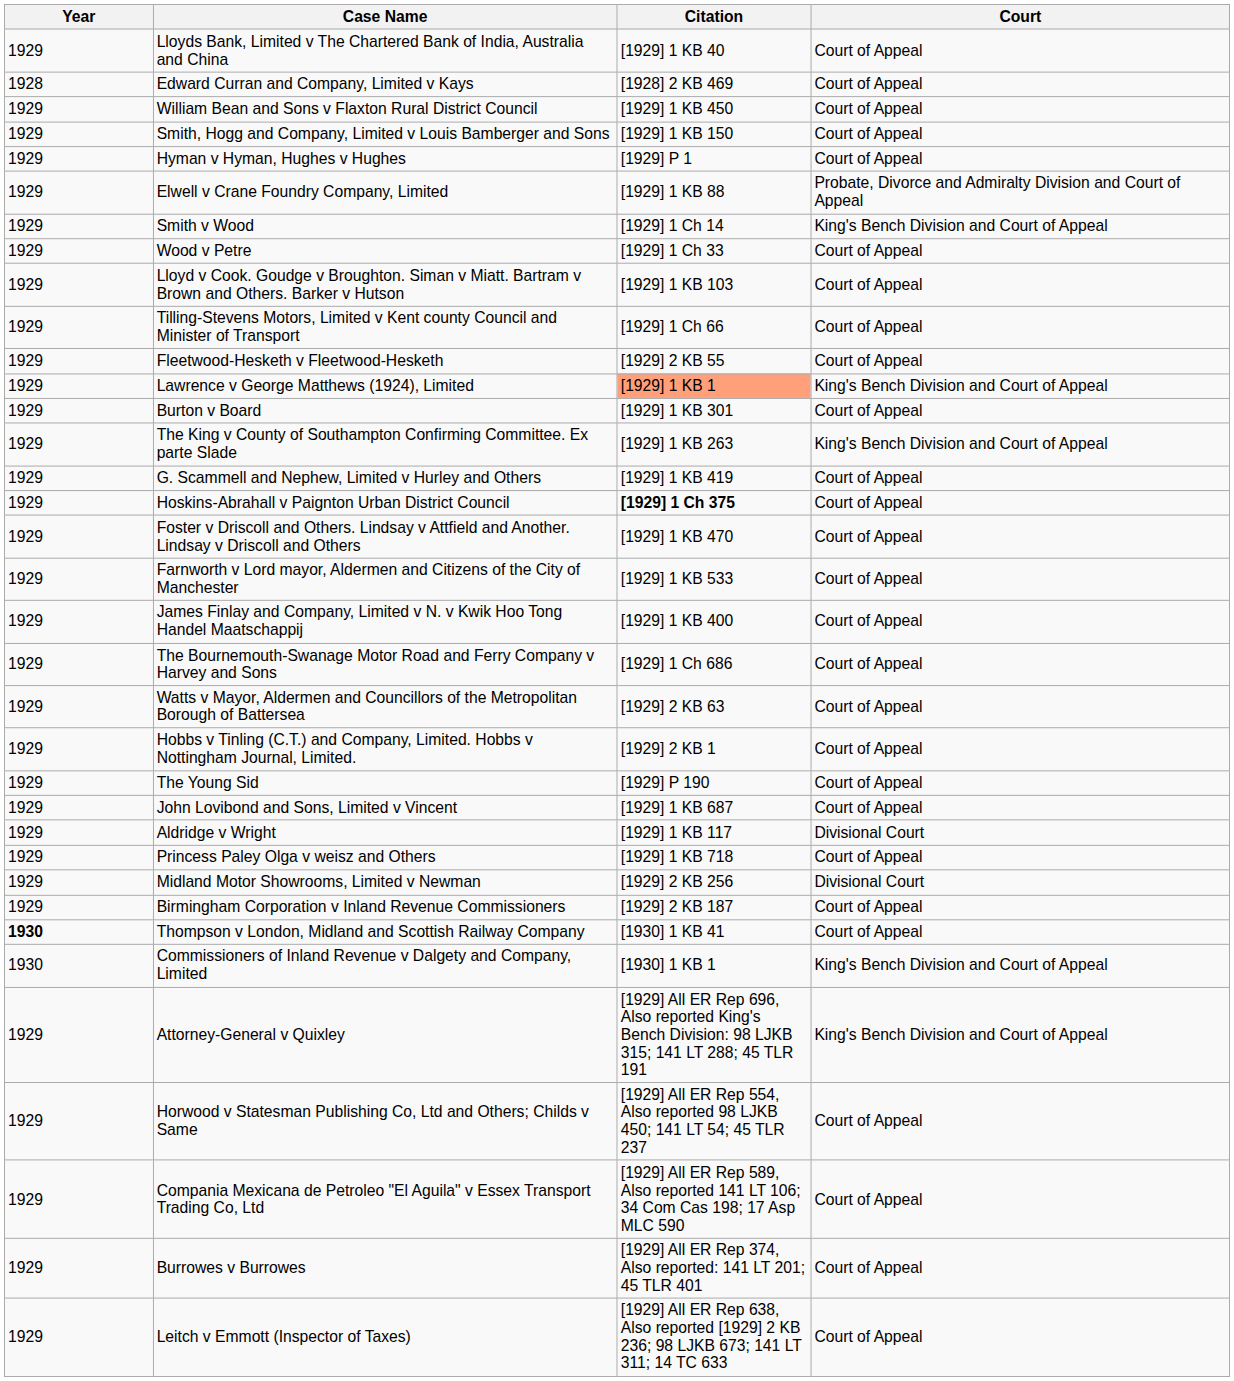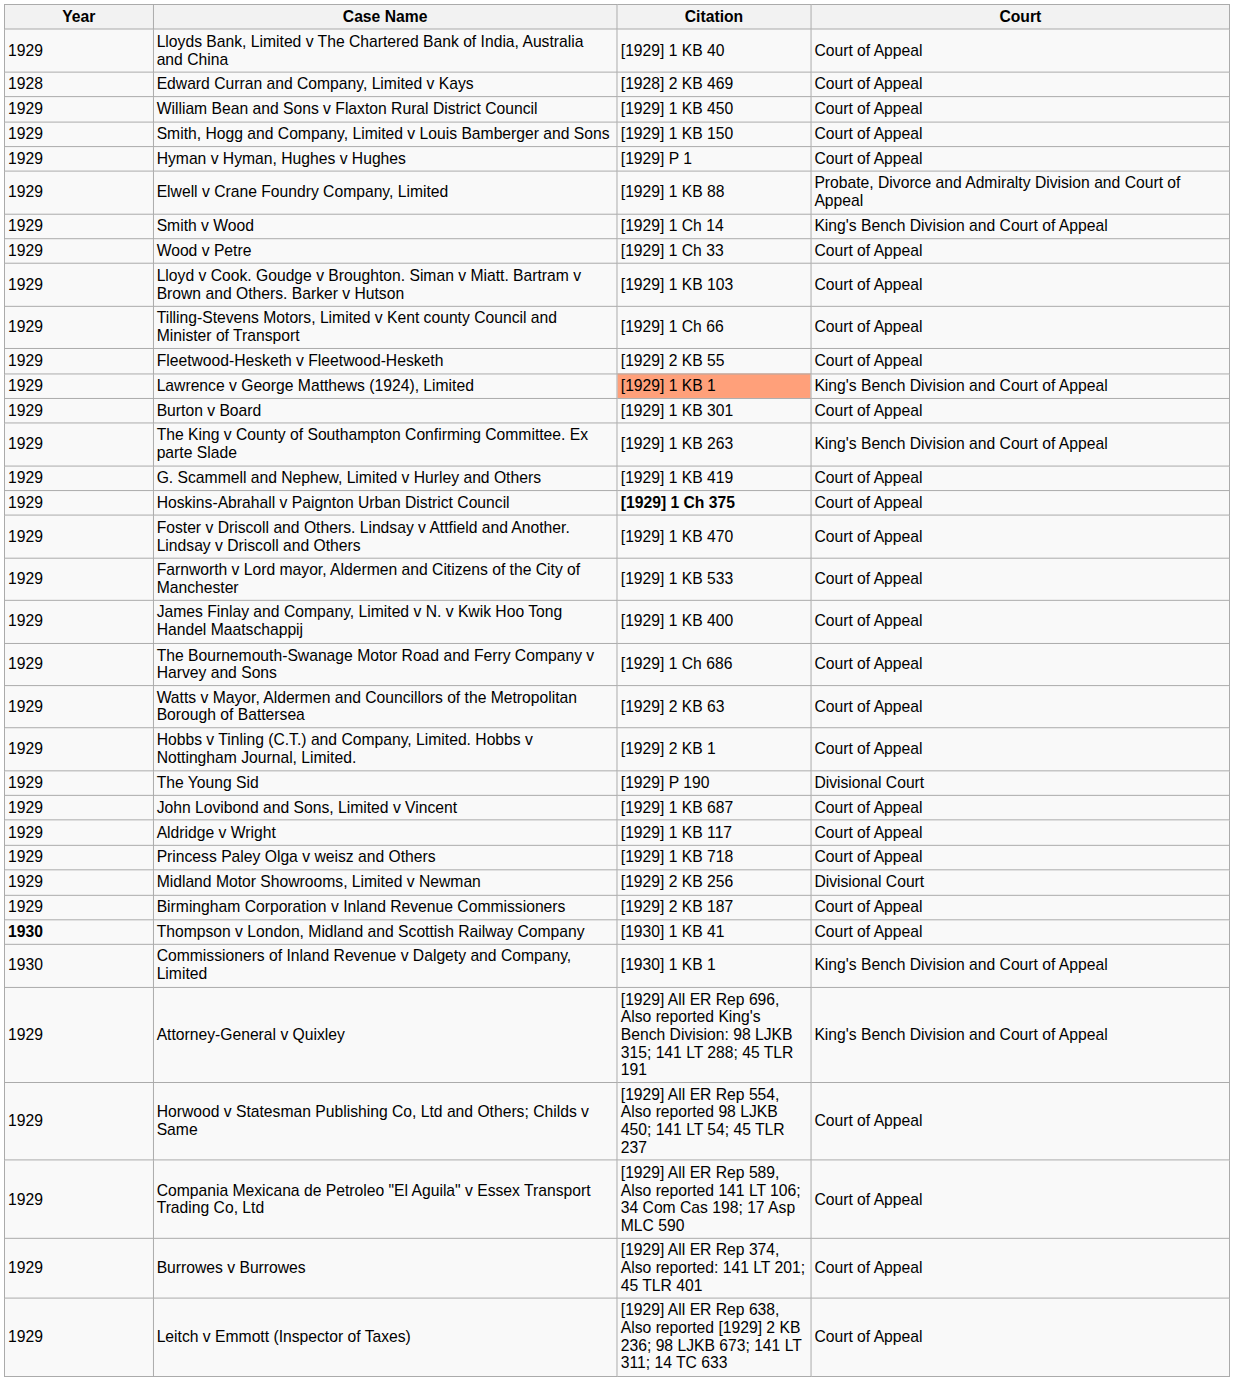 <table class="wikitable sortable" width=99%>
 <tr>
 <th scope="col" width="75">Year</th>
 <th scope="col" width="250">Case Name</th>
 <th scope="col" width="100">Citation</th>
 <th scope="col" width="225">Court</th>
 </tr>
 <tr>
 <td>1929</td>
 <td>Lloyds Bank, Limited v The Chartered Bank of India, Australia and China</td>
 <td>[1929] 1 KB 40</td>
 <td>Court of Appeal</td>
 </tr>
 <tr>
 <td>1928</td>
 <td>Edward Curran and Company, Limited v Kays</td>
 <td>[1928] 2 KB 469</td>
 <td>Court of Appeal</td>
 </tr>
 <tr>
 <td>1929</td>
 <td>William Bean and Sons v Flaxton Rural District Council</td>
 <td>[1929] 1 KB 450</td>
 <td>Court of Appeal</td>
 </tr>
 <tr>
 <td>1929</td>
 <td>Smith, Hogg and Company, Limited v Louis Bamberger and Sons</td>
 <td>[1929] 1 KB 150</td>
 <td>Court of Appeal</td>
 </tr>
 <tr>
 <td>1929</td>
 <td>Hyman v Hyman, Hughes v Hughes</td>
 <td>[1929] P 1</td>
 <td>Court of Appeal</td>
 </tr>
 <tr>
 <td>1929</td>
 <td>Elwell v Crane Foundry Company, Limited</td>
 <td>[1929] 1 KB 88</td>
 <td>Probate, Divorce and Admiralty Division and Court of Appeal</td>
 </tr>
 <tr>
 <td>1929</td>
 <td>Smith v Wood</td>
 <td>[1929] 1 Ch 14</td>
 <td>King's Bench Division and Court of Appeal</td>
 </tr>
 <tr>
 <td>1929</td>
 <td>Wood v Petre</td>
 <td>[1929] 1 Ch 33</td>
 <td>Court of Appeal</td>
 </tr>
 <tr>
 <td>1929</td>
 <td>Lloyd v Cook. Goudge v Broughton. Siman v Miatt. Bartram v Brown and Others. Barker v Hutson</td>
 <td>[1929] 1 KB 103</td>
 <td>Court of Appeal</td>
 </tr>
 <tr>
 <td>1929</td>
 <td>Tilling-Stevens Motors, Limited v Kent county Council and Minister of Transport</td>
 <td>[1929] 1 Ch 66</td>
 <td>Court of Appeal</td>
 </tr>
 <tr>
 <td>1929</td>
 <td>Fleetwood-Hesketh v Fleetwood-Hesketh</td>
 <td>[1929] 2 KB 55</td>
 <td>Court of Appeal</td>
 </tr>
 <tr>
 <td>1929</td>
 <td>Lawrence v George Matthews (1924), Limited</td>
 <td style="background: lightsalmon;">[1929] 1 KB 1</td>
 <td>King's Bench Division and Court of Appeal</td>
 </tr>
 <tr>
 <td>1929</td>
 <td>Burton v Board</td>
 <td>[1929] 1 KB 301</td>
 <td>Court of Appeal</td>
 </tr>
 <tr>
 <td>1929</td>
 <td>The King v County of Southampton Confirming Committee. Ex parte Slade</td>
 <td>[1929] 1 KB 263</td>
 <td>King's Bench Division and Court of Appeal</td>
 </tr>
 <tr>
 <td>1929</td>
 <td>G. Scammell and Nephew, Limited v Hurley and Others</td>
 <td>[1929] 1 KB 419</td>
 <td>Court of Appeal</td>
 </tr>
 <tr>
 <td>1929</td>
 <td>Hoskins-Abrahall v Paignton Urban District Council</td>
 <td><strong>[1929] 1 Ch 375</strong></td>
 <td>Court of Appeal</td>
 </tr>
 <tr>
 <td>1929</td>
 <td>Foster v Driscoll and Others. Lindsay v Attfield and Another. Lindsay v Driscoll and Others</td>
 <td>[1929] 1 KB 470</td>
 <td>Court of Appeal</td>
 </tr>
 <tr>
 <td>1929</td>
 <td>Farnworth v Lord mayor, Aldermen and Citizens of the City of Manchester</td>
 <td>[1929] 1 KB 533</td>
 <td>Court of Appeal</td>
 </tr>
 <tr>
 <td>1929</td>
 <td>James Finlay and Company, Limited v N. v Kwik Hoo Tong Handel Maatschappij</td>
 <td>[1929] 1 KB 400</td>
 <td>Court of Appeal</td>
 </tr>
 <tr>
 <td>1929</td>
 <td>The Bournemouth-Swanage Motor Road and Ferry Company v Harvey and Sons</td>
 <td>[1929] 1 Ch 686</td>
 <td>Court of Appeal</td>
 </tr>
 <tr>
 <td>1929</td>
 <td>Watts v Mayor, Aldermen and Councillors of the Metropolitan Borough of Battersea</td>
 <td>[1929] 2 KB 63</td>
 <td>Court of Appeal</td>
 </tr>
 <tr>
 <td>1929</td>
 <td>Hobbs v Tinling (C.T.) and Company, Limited. Hobbs v Nottingham Journal, Limited.</td>
 <td>[1929] 2 KB 1</td>
 <td>Court of Appeal</td>
 </tr>
 <tr>
 <td>1929</td>
 <td>The Young Sid</td>
 <td>[1929] P 190</td>
-<td>Court of Appeal</td>
+<td>Divisional Court</td>
 </tr>
 <tr>
 <td>1929</td>
 <td>John Lovibond and Sons, Limited v Vincent</td>
 <td>[1929] 1 KB 687</td>
 <td>Court of Appeal</td>
 </tr>
 <tr>
 <td>1929</td>
 <td>Aldridge v Wright</td>
 <td>[1929] 1 KB 117</td>
-<td>Divisional Court</td>
+<td>Court of Appeal</td>
 </tr>
 <tr>
 <td>1929</td>
 <td>Princess Paley Olga v weisz and Others</td>
 <td>[1929] 1 KB 718</td>
 <td>Court of Appeal</td>
 </tr>
 <tr>
 <td>1929</td>
 <td>Midland Motor Showrooms, Limited v Newman</td>
 <td>[1929] 2 KB 256</td>
 <td>Divisional Court</td>
 </tr>
 <tr>
 <td>1929</td>
 <td>Birmingham Corporation v Inland Revenue Commissioners</td>
 <td>[1929] 2 KB 187</td>
 <td>Court of Appeal</td>
 </tr>
 <tr>
 <td><strong>1930</strong></td>
 <td>Thompson v London, Midland and Scottish Railway Company</td>
 <td>[1930] 1 KB 41</td>
 <td>Court of Appeal</td>
 </tr>
 <tr>
 <td>1930</td>
 <td>Commissioners of Inland Revenue v Dalgety and Company, Limited</td>
 <td>[1930] 1 KB 1</td>
 <td>King's Bench Division and Court of Appeal</td>
 </tr>
 <tr>
 <td>1929</td>
 <td>Attorney-General v Quixley</td>
 <td>[1929] All ER Rep 696, Also reported King's Bench Division: 98 LJKB 315; 141 LT 288; 45 TLR 191</td>
 <td>King's Bench Division and Court of Appeal</td>
 </tr>
 <tr>
 <td>1929</td>
 <td>Horwood v Statesman Publishing Co, Ltd and Others; Childs v Same</td>
 <td>[1929] All ER Rep 554, Also reported 98 LJKB 450; 141 LT 54; 45 TLR 237</td>
 <td>Court of Appeal</td>
 </tr>
 <tr>
 <td>1929</td>
 <td>Compania Mexicana de Petroleo "El Aguila" v Essex Transport Trading Co, Ltd</td>
 <td>[1929] All ER Rep 589, Also reported 141 LT 106; 34 Com Cas 198; 17 Asp MLC 590</td>
 <td>Court of Appeal</td>
 </tr>
 <tr>
 <td>1929</td>
 <td>Burrowes v Burrowes</td>
 <td>[1929] All ER Rep 374, Also reported: 141 LT 201; 45 TLR 401</td>
 <td>Court of Appeal</td>
 </tr>
 <tr>
 <td>1929</td>
 <td>Leitch v Emmott (Inspector of Taxes)</td>
 <td>[1929] All ER Rep 638, Also reported [1929] 2 KB 236; 98 LJKB 673; 141 LT 311; 14 TC 633</td>
 <td>Court of Appeal</td>
 </tr>
 </table>
